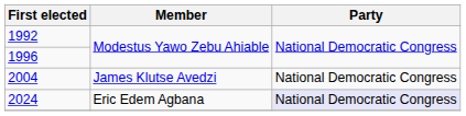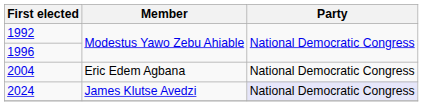 <table class="wikitable">
 <tr>
 <th>First elected</th>
 <th>Member</th>
 <th>Party</th>
 </tr>
 <tr>
 <td><a href='#'>1992</a></td>
 <td rowspan="2"><a href='#'>Modestus Yawo Zebu Ahiable</a></td>
 <td rowspan="2"><a href='#'>National Democratic Congress</a></td>
 </tr>
 <tr>
 <td><a href='#'>1996</a></td>
 </tr>
 <tr>
 <td><a href='#'>2004</a></td>
-<td><a href='#'>James Klutse Avedzi</a></td>
+<td>Eric Edem Agbana</td>
 <td>National Democratic Congress</td>
 </tr>
 <tr>
 <td><a href='#'>2024</a></td>
-<td>Eric Edem Agbana</td>
+<td><a href='#'>James Klutse Avedzi</a></td>
 <td style="background: lavender;">National Democratic Congress</td>
 </tr>
 <tr>
 </tr>
 </table>
